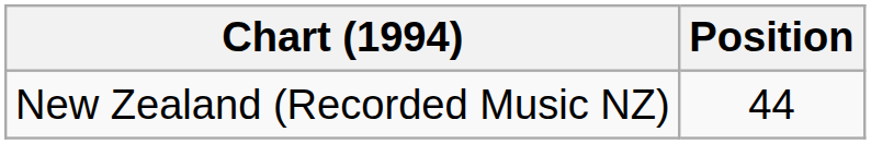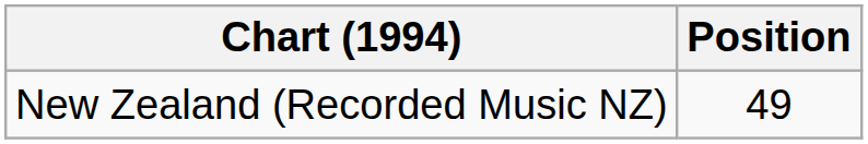 <table class="wikitable sortable">
 <tr>
 <th>Chart (1994)</th>
 <th>Position</th>
 </tr>
 <tr>
 <td>New Zealand (Recorded Music NZ)</td>
-<td align="center">44</td>
+<td align="center">49</td>
 </tr>
 </table>
